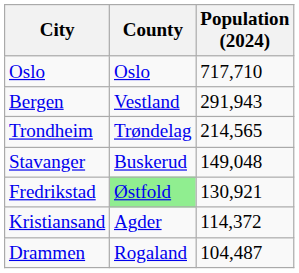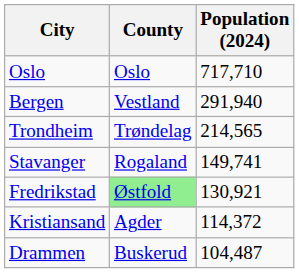 <table class="wikitable sortable sticky-header col3right">
 <tr>
 <th>City</th>
 <th>County</th>
 <th>Population<br>(2024)</th>
 </tr>
 <tr>
 <td><a href='#'>Oslo</a></td>
 <td><a href='#'>Oslo</a></td>
 <td>717,710</td>
 </tr>
 <tr>
 <td><a href='#'>Bergen</a></td>
 <td><a href='#'>Vestland</a></td>
-<td>291,943</td>
+<td>291,940</td>
 </tr>
 <tr>
 <td><a href='#'>Trondheim</a></td>
 <td><a href='#'>Trøndelag</a></td>
 <td>214,565</td>
 </tr>
 <tr>
 <td><a href='#'>Stavanger</a></td>
-<td><a href='#'>Buskerud</a></td>
-<td>149,048</td>
+<td><a href='#'>Rogaland</a></td>
+<td>149,741</td>
 </tr>
 <tr>
 <td><a href='#'>Fredrikstad</a></td>
 <td style="background: lightgreen;"><a href='#'>Østfold</a></td>
 <td>130,921</td>
 </tr>
 <tr>
 <td><a href='#'>Kristiansand</a></td>
 <td><a href='#'>Agder</a></td>
 <td>114,372</td>
 </tr>
 <tr>
 <td><a href='#'>Drammen</a></td>
-<td><a href='#'>Rogaland</a></td>
+<td><a href='#'>Buskerud</a></td>
 <td>104,487</td>
 </tr>
 </table>
